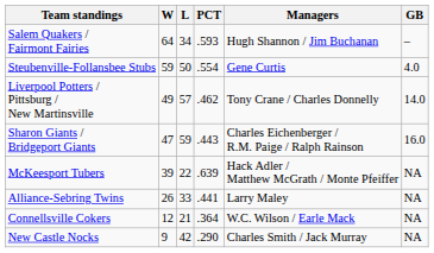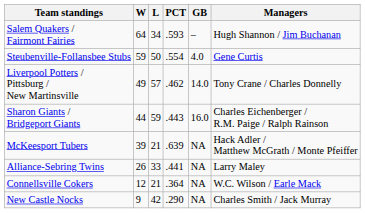 <table class="wikitable">
 <tr>
 <th>Team standings</th>
 <th>W</th>
 <th>L</th>
 <th>PCT</th>
+<th>GB</th>
 <th>Managers</th>
-<th>GB</th>
 </tr>
 <tr>
 <td><a href='#'>Salem Quakers</a> /<br> <a href='#'>Fairmont Fairies</a></td>
 <td>64</td>
 <td>34</td>
 <td>.593</td>
+<td>–</td>
 <td>Hugh Shannon / <a href='#'>Jim Buchanan</a></td>
-<td>–</td>
 </tr>
 <tr>
 <td><a href='#'>Steubenville-Follansbee Stubs</a></td>
 <td>59</td>
 <td>50</td>
 <td>.554</td>
+<td>4.0</td>
 <td><a href='#'>Gene Curtis</a></td>
-<td>4.0</td>
 </tr>
 <tr>
 <td><a href='#'>Liverpool Potters</a> /<br> Pittsburg /<br> New Martinsville</td>
 <td>49</td>
 <td>57</td>
 <td>.462</td>
+<td>14.0</td>
 <td>Tony Crane / Charles Donnelly</td>
-<td>14.0</td>
 </tr>
 <tr>
 <td><a href='#'>Sharon Giants</a> /<br> <a href='#'>Bridgeport Giants</a></td>
-<td>47</td>
+<td>44</td>
 <td>59</td>
 <td>.443</td>
+<td>16.0</td>
 <td>Charles Eichenberger /<br> R.M. Paige / Ralph Rainson</td>
-<td>16.0</td>
 </tr>
 <tr>
 <td><a href='#'>McKeesport Tubers</a></td>
 <td>39</td>
-<td>22</td>
+<td>21</td>
 <td>.639</td>
+<td>NA</td>
 <td>Hack Adler /<br> Matthew McGrath / Monte Pfeiffer</td>
-<td>NA</td>
 </tr>
 <tr>
 <td><a href='#'>Alliance-Sebring Twins</a></td>
 <td>26</td>
 <td>33</td>
 <td>.441</td>
+<td>NA</td>
 <td>Larry Maley</td>
-<td>NA</td>
 </tr>
 <tr>
 <td><a href='#'>Connellsville Cokers</a></td>
 <td>12</td>
 <td>21</td>
 <td>.364</td>
+<td>NA</td>
 <td>W.C. Wilson / <a href='#'>Earle Mack</a></td>
-<td>NA</td>
 </tr>
 <tr>
 <td><a href='#'>New Castle Nocks</a></td>
 <td>9</td>
 <td>42</td>
 <td>.290</td>
+<td>NA</td>
 <td>Charles Smith / Jack Murray</td>
-<td>NA</td>
 </tr>
 </table>
